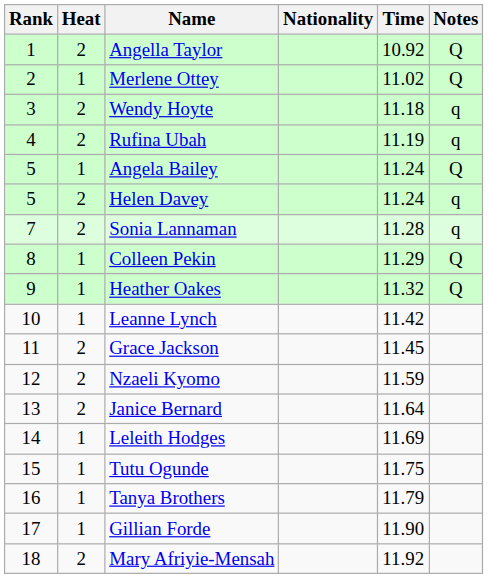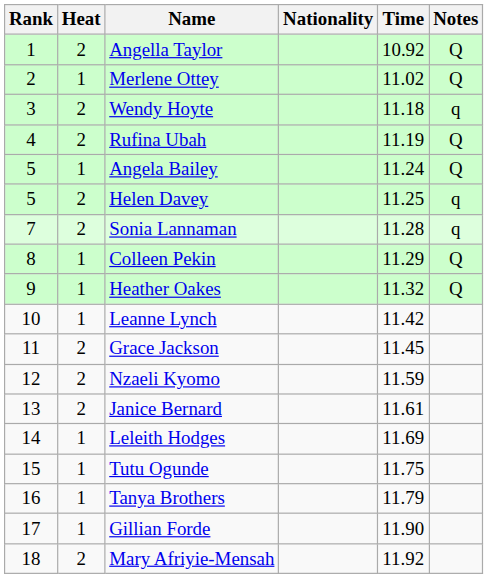 <table class="wikitable sortable" style="text-align:center">
 <tr>
 <th>Rank</th>
 <th>Heat</th>
 <th>Name</th>
 <th>Nationality</th>
 <th>Time</th>
 <th>Notes</th>
 </tr>
 <tr bgcolor=ccffcc>
 <td>1</td>
 <td>2</td>
 <td align=left><a href='#'>Angella Taylor</a></td>
 <td align=left></td>
 <td>10.92</td>
 <td>Q</td>
 </tr>
 <tr bgcolor=ccffcc>
 <td>2</td>
 <td>1</td>
 <td align=left><a href='#'>Merlene Ottey</a></td>
 <td align=left></td>
 <td>11.02</td>
 <td>Q</td>
 </tr>
 <tr bgcolor=ccffcc>
 <td>3</td>
 <td>2</td>
 <td align=left><a href='#'>Wendy Hoyte</a></td>
 <td align=left></td>
 <td>11.18</td>
 <td>q</td>
 </tr>
 <tr bgcolor=ccffcc>
 <td>4</td>
 <td>2</td>
 <td align=left><a href='#'>Rufina Ubah</a></td>
 <td align=left></td>
 <td>11.19</td>
-<td>q</td>
+<td>Q</td>
 </tr>
 <tr bgcolor=ccffcc>
 <td>5</td>
 <td>1</td>
 <td align=left><a href='#'>Angela Bailey</a></td>
 <td align=left></td>
 <td>11.24</td>
 <td>Q</td>
 </tr>
 <tr bgcolor=ccffcc>
 <td>5</td>
 <td>2</td>
 <td align=left><a href='#'>Helen Davey</a></td>
 <td align=left></td>
-<td>11.24</td>
+<td>11.25</td>
 <td>q</td>
 </tr>
 <tr bgcolor=ddffdd>
 <td>7</td>
 <td>2</td>
 <td align=left><a href='#'>Sonia Lannaman</a></td>
 <td align=left></td>
 <td>11.28</td>
 <td>q</td>
 </tr>
 <tr bgcolor=ccffcc>
 <td>8</td>
 <td>1</td>
 <td align=left><a href='#'>Colleen Pekin</a></td>
 <td align=left></td>
 <td>11.29</td>
 <td>Q</td>
 </tr>
 <tr bgcolor=ccffcc>
 <td>9</td>
 <td>1</td>
 <td align=left><a href='#'>Heather Oakes</a></td>
 <td align=left></td>
 <td>11.32</td>
 <td>Q</td>
 </tr>
 <tr>
 <td>10</td>
 <td>1</td>
 <td align=left><a href='#'>Leanne Lynch</a></td>
 <td align=left></td>
 <td>11.42</td>
 <td></td>
 </tr>
 <tr>
 <td>11</td>
 <td>2</td>
 <td align=left><a href='#'>Grace Jackson</a></td>
 <td align=left></td>
 <td>11.45</td>
 <td></td>
 </tr>
 <tr>
 <td>12</td>
 <td>2</td>
 <td align=left><a href='#'>Nzaeli Kyomo</a></td>
 <td align=left></td>
 <td>11.59</td>
 <td></td>
 </tr>
 <tr>
 <td>13</td>
 <td>2</td>
 <td align=left><a href='#'>Janice Bernard</a></td>
 <td align=left></td>
-<td>11.64</td>
+<td>11.61</td>
 <td></td>
 </tr>
 <tr>
 <td>14</td>
 <td>1</td>
 <td align=left><a href='#'>Leleith Hodges</a></td>
 <td align=left></td>
 <td>11.69</td>
 <td></td>
 </tr>
 <tr>
 <td>15</td>
 <td>1</td>
 <td align=left><a href='#'>Tutu Ogunde</a></td>
 <td align=left></td>
 <td>11.75</td>
 <td></td>
 </tr>
 <tr>
 <td>16</td>
 <td>1</td>
 <td align=left><a href='#'>Tanya Brothers</a></td>
 <td align=left></td>
 <td>11.79</td>
 <td></td>
 </tr>
 <tr>
 <td>17</td>
 <td>1</td>
 <td align=left><a href='#'>Gillian Forde</a></td>
 <td align=left></td>
 <td>11.90</td>
 <td></td>
 </tr>
 <tr>
 <td>18</td>
 <td>2</td>
 <td align=left><a href='#'>Mary Afriyie-Mensah</a></td>
 <td align=left></td>
 <td>11.92</td>
 <td></td>
 </tr>
 </table>
